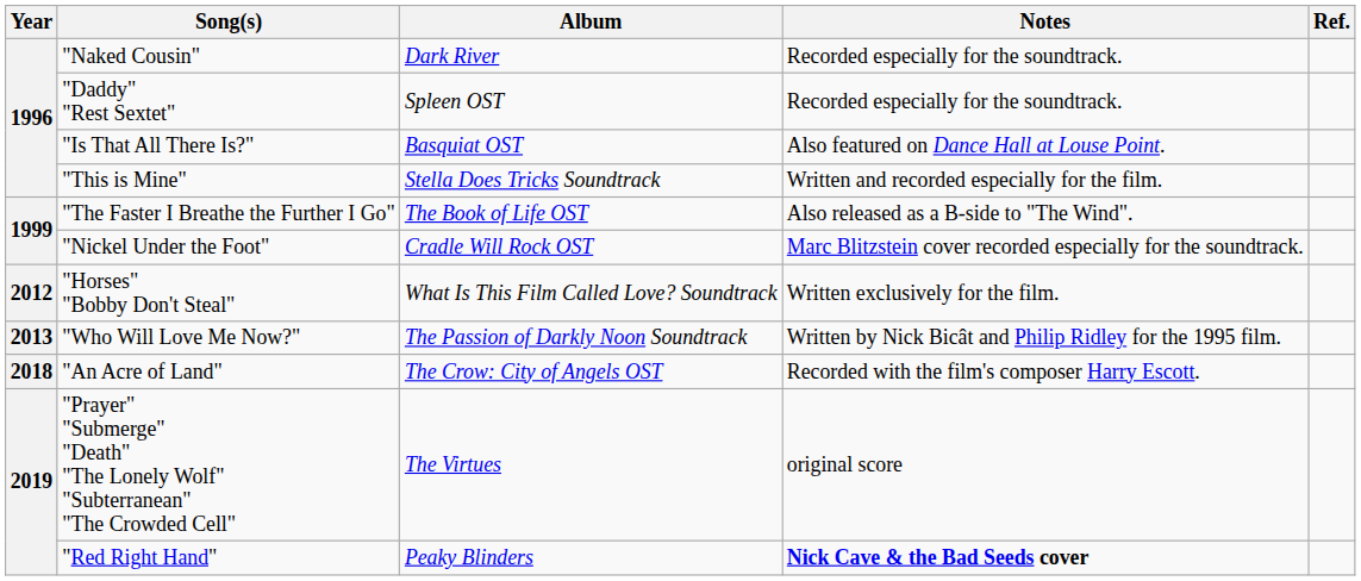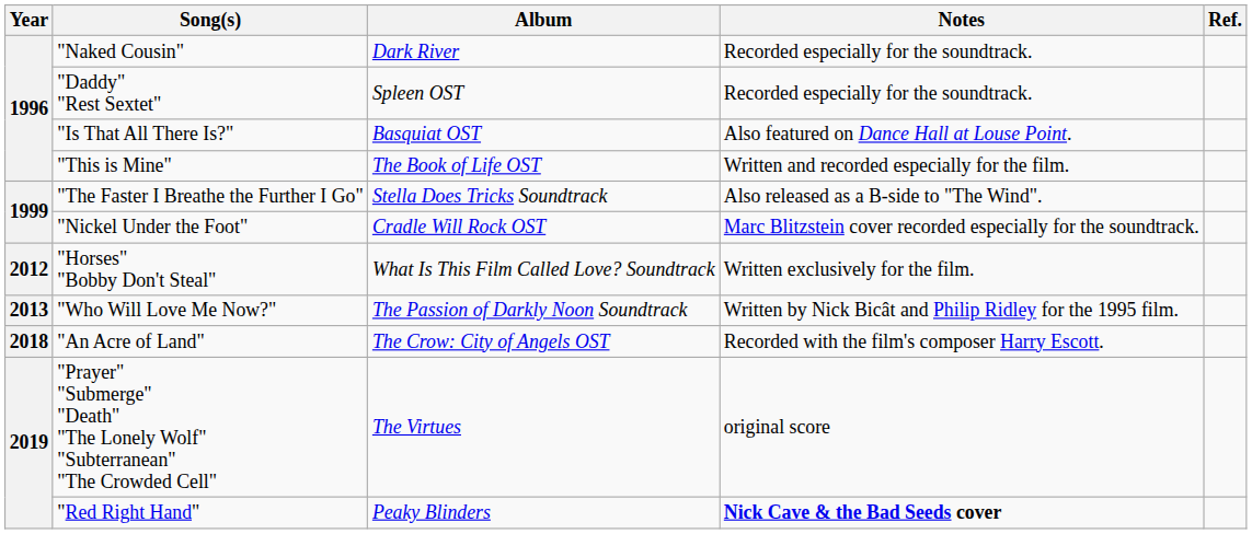 <table class="wikitable" style="text-align:left;">
 <tr>
 <th scope="col">Year</th>
 <th scope="col">Song(s)</th>
 <th scope="col">Album</th>
 <th scope="col">Notes</th>
 <th scope="col">Ref.</th>
 </tr>
 <tr>
 <th rowspan="4">1996</th>
 <td>"Naked Cousin"</td>
 <td><em><a href='#'>Dark River</a></em></td>
 <td>Recorded especially for the soundtrack.</td>
 <td></td>
 </tr>
 <tr>
 <td>"Daddy"<br>"Rest Sextet"</td>
 <td><em>Spleen OST</em></td>
 <td>Recorded especially for the soundtrack.</td>
 <td></td>
 </tr>
 <tr>
 <td>"Is That All There Is?"</td>
 <td><em><a href='#'>Basquiat OST</a></em></td>
 <td>Also featured on <em><a href='#'>Dance Hall at Louse Point</a></em>.</td>
 <td></td>
 </tr>
 <tr>
 <td>"This is Mine"</td>
-<td><em><a href='#'>Stella Does Tricks</a> Soundtrack</em></td>
+<td><em><a href='#'>The Book of Life OST</a></em></td>
 <td>Written and recorded especially for the film.</td>
 <td></td>
 </tr>
 <tr>
 <th rowspan="2">1999</th>
 <td>"The Faster I Breathe the Further I Go"</td>
-<td><em><a href='#'>The Book of Life OST</a></em></td>
+<td><em><a href='#'>Stella Does Tricks</a> Soundtrack</em></td>
 <td>Also released as a B-side to "The Wind".</td>
 <td></td>
 </tr>
 <tr>
 <td>"Nickel Under the Foot"</td>
 <td><em><a href='#'>Cradle Will Rock OST</a></em></td>
 <td><a href='#'>Marc Blitzstein</a> cover recorded especially for the soundtrack.</td>
 <td></td>
 </tr>
 <tr>
 <th>2012</th>
 <td>"Horses"<br>"Bobby Don't Steal"</td>
 <td><em>What Is This Film Called Love? Soundtrack</em></td>
 <td>Written exclusively for the film.</td>
 <td></td>
 </tr>
 <tr>
 <th>2013</th>
 <td>"Who Will Love Me Now?"</td>
 <td><em><a href='#'>The Passion of Darkly Noon</a> Soundtrack</em></td>
 <td>Written by Nick Bicât and <a href='#'>Philip Ridley</a> for the 1995 film.</td>
 <td></td>
 </tr>
 <tr>
 <th>2018</th>
 <td>"An Acre of Land"</td>
 <td><em><a href='#'>The Crow: City of Angels OST</a></em></td>
 <td>Recorded with the film's composer <a href='#'>Harry Escott</a>.</td>
 <td></td>
 </tr>
 <tr>
 <th rowspan="2">2019</th>
 <td>"Prayer"<br>"Submerge"<br>"Death"<br>"The Lonely Wolf"<br>"Subterranean"<br>"The Crowded Cell"</td>
 <td><em><a href='#'>The Virtues</a></em></td>
 <td>original score</td>
 <td></td>
 </tr>
 <tr>
 <td>"<a href='#'>Red Right Hand</a>"</td>
 <td><a href='#'><em>Peaky Blinders</em></a></td>
 <td><strong><a href='#'>Nick Cave & the Bad Seeds</a> cover</strong></td>
 <td></td>
 </tr>
 </table>
